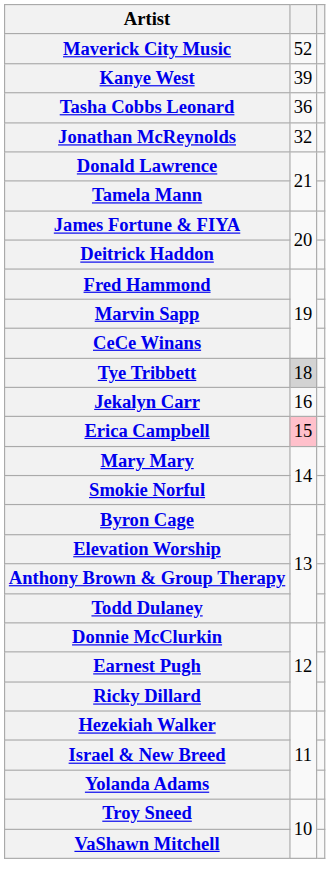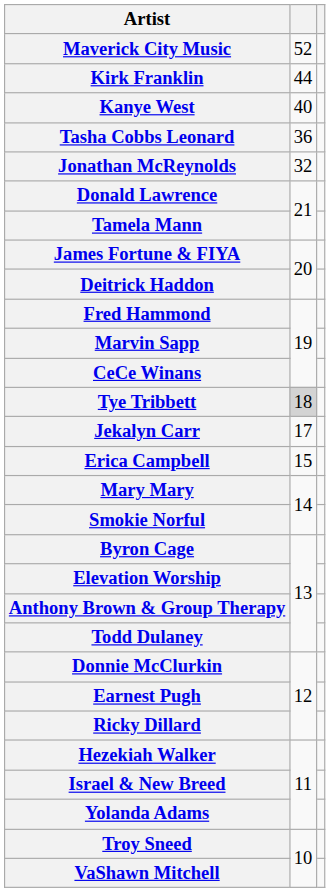 <table class="wikitable sortable plainrowheaders" style="text-align:center;" border="1";">
 <tr>
 <th scope=col>Artist</th>
 <th scope=col></th>
 <th scope=col class="unsortable"></th>
 </tr>
 <tr>
 <th scope=row><a href='#'>Maverick City Music</a></th>
 <td>52</td>
 <td></td>
 </tr>
 <tr>
+<th scope=row><a href='#'>Kirk Franklin</a></th>
+<td>44</td>
+<td></td>
+</tr>
+<tr>
 <th scope=row><a href='#'>Kanye West</a></th>
-<td>39</td>
+<td>40</td>
 <td></td>
 </tr>
 <tr>
 <th scope=row><a href='#'>Tasha Cobbs Leonard</a></th>
 <td>36</td>
 <td></td>
 </tr>
 <tr>
 <th scope=row><a href='#'>Jonathan McReynolds</a></th>
 <td>32</td>
 <td></td>
 </tr>
 <tr>
 <th scope=row><a href='#'>Donald Lawrence</a></th>
 <td rowspan="2">21</td>
 <td></td>
 </tr>
 <tr>
 <th scope=row><a href='#'>Tamela Mann</a></th>
 <td></td>
 </tr>
 <tr>
 <th scope=row><a href='#'>James Fortune & FIYA</a></th>
 <td rowspan="2">20</td>
 <td></td>
 </tr>
 <tr>
 <th scope=row><a href='#'>Deitrick Haddon</a></th>
 <td></td>
 </tr>
 <tr>
 <th scope=row><a href='#'>Fred Hammond</a></th>
 <td rowspan="3">19</td>
 <td></td>
 </tr>
 <tr>
 <th scope=row><a href='#'>Marvin Sapp</a></th>
 <td></td>
 </tr>
 <tr>
 <th scope=row><a href='#'>CeCe Winans</a></th>
 <td></td>
 </tr>
 <tr>
 <th scope=row><a href='#'>Tye Tribbett</a></th>
 <td rowspan="1" style="background: lightgrey;">18</td>
 <td></td>
 </tr>
 <tr>
 <th scope=row><a href='#'>Jekalyn Carr</a></th>
-<td>16</td>
+<td>17</td>
 <td></td>
 </tr>
 <tr>
 <th scope=row><a href='#'>Erica Campbell</a></th>
-<td style="background: pink;">15</td>
+<td>15</td>
 <td></td>
 </tr>
 <tr>
 <th scope=row><a href='#'>Mary Mary</a></th>
 <td rowspan="2">14</td>
 <td></td>
 </tr>
 <tr>
 <th scope=row><a href='#'>Smokie Norful</a></th>
 <td></td>
 </tr>
 <tr>
 <th scope=row><a href='#'>Byron Cage</a></th>
 <td rowspan="4">13</td>
 <td></td>
 </tr>
 <tr>
 <th scope=row><a href='#'>Elevation Worship</a></th>
 <td></td>
 </tr>
 <tr>
 <th scope=row><a href='#'>Anthony Brown & Group Therapy</a></th>
 <td></td>
 </tr>
 <tr>
 <th scope=row><a href='#'>Todd Dulaney</a></th>
 <td></td>
 </tr>
 <tr>
 <th scope=row><a href='#'>Donnie McClurkin</a></th>
 <td rowspan="3">12</td>
 <td></td>
 </tr>
 <tr>
 <th scope=row><a href='#'>Earnest Pugh</a></th>
 <td></td>
 </tr>
 <tr>
 <th scope=row><a href='#'>Ricky Dillard</a></th>
 <td></td>
 </tr>
 <tr>
 <th scope=row><a href='#'>Hezekiah Walker</a></th>
 <td rowspan="3">11</td>
 <td></td>
 </tr>
 <tr>
 <th scope=row><a href='#'>Israel & New Breed</a></th>
 <td></td>
 </tr>
 <tr>
 <th scope=row><a href='#'>Yolanda Adams</a></th>
 <td></td>
 </tr>
 <tr>
 <th scope=row><a href='#'>Troy Sneed</a></th>
 <td rowspan="2">10</td>
 <td></td>
 </tr>
 <tr>
 <th scope=row><a href='#'>VaShawn Mitchell</a></th>
 <td></td>
 </tr>
 </table>
